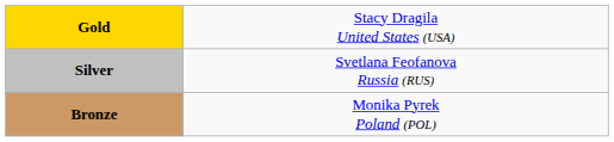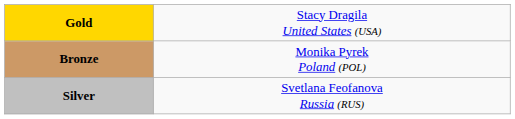 <table class="wikitable" style=" text-align:center; font-size:110%;" width="35%">
 <tr>
 <td bgcolor="gold"><strong>Gold</strong></td>
 <td> <a href='#'>Stacy Dragila</a><br><em><a href='#'>United States</a> <small>(USA)</small></em></td>
 </tr>
 <tr>
+<td bgcolor="CC9966"><strong>Bronze</strong></td>
+<td> <a href='#'>Monika Pyrek</a><br><em><a href='#'>Poland</a> <small>(POL)</small></em></td>
+</tr>
+<tr>
 <td bgcolor="silver"><strong>Silver</strong></td>
 <td> <a href='#'>Svetlana Feofanova</a><br><em><a href='#'>Russia</a> <small>(RUS)</small></em></td>
 </tr>
-<tr>
-<td bgcolor="CC9966"><strong>Bronze</strong></td>
-<td> <a href='#'>Monika Pyrek</a><br><em><a href='#'>Poland</a> <small>(POL)</small></em></td>
-</tr>
 </table>
